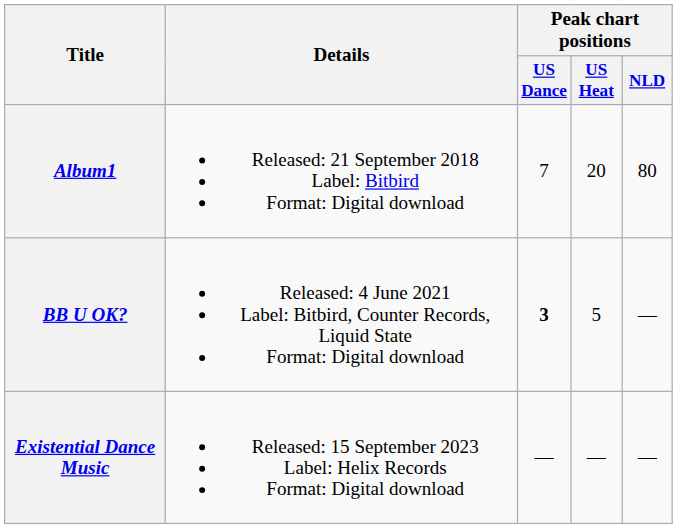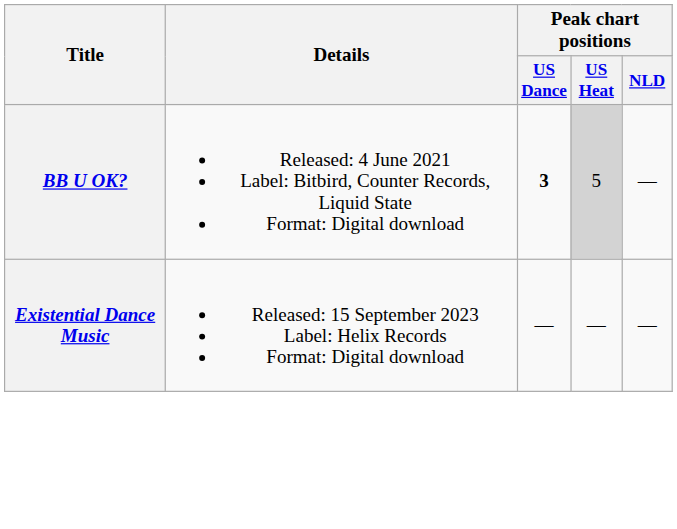 <table class="wikitable plainrowheaders" border="1" style="text-align:center;">
 <tr>
 <th rowspan="2" scope="col" style="width:8em;">Title</th>
 <th rowspan="2" scope="col" style="width:18em;">Details</th>
 <th colspan="3">Peak chart positions</th>
 </tr>
 <tr>
 <th scope="col" style="width:2.5em;font-size:90%;"><a href='#'>US Dance</a><br></th>
 <th scope="col" style="width:2.5em;font-size:90%;"><a href='#'>US Heat</a><br></th>
 <th scope="col" style="width:2.5em;font-size:90%;"><a href='#'>NLD</a><br></th>
 </tr>
 <tr>
-<th scope="row"><em><a href='#'>Album1</a></em></th>
-<td><br><ul><li>Released: 21 September 2018</li><li>Label: <a href='#'>Bitbird</a></li><li>Format: Digital download</li></ul></td>
-<td>7</td>
-<td>20</td>
-<td>80</td>
-</tr>
-<tr>
 <th scope="row"><em><a href='#'>BB U OK?</a></em></th>
 <td><br><ul><li>Released: 4 June 2021</li><li>Label: Bitbird, Counter Records, Liquid State</li><li>Format: Digital download</li></ul></td>
 <td><strong>3</strong></td>
-<td>5</td>
+<td style="background: lightgrey;">5</td>
 <td>—</td>
 </tr>
 <tr>
 <th scope="row"><em><a href='#'>Existential Dance Music</a></em></th>
 <td><br><ul><li>Released: 15 September 2023</li><li>Label: Helix Records</li><li>Format: Digital download</li></ul></td>
 <td>—</td>
 <td>—</td>
 <td>—</td>
 </tr>
 </table>
